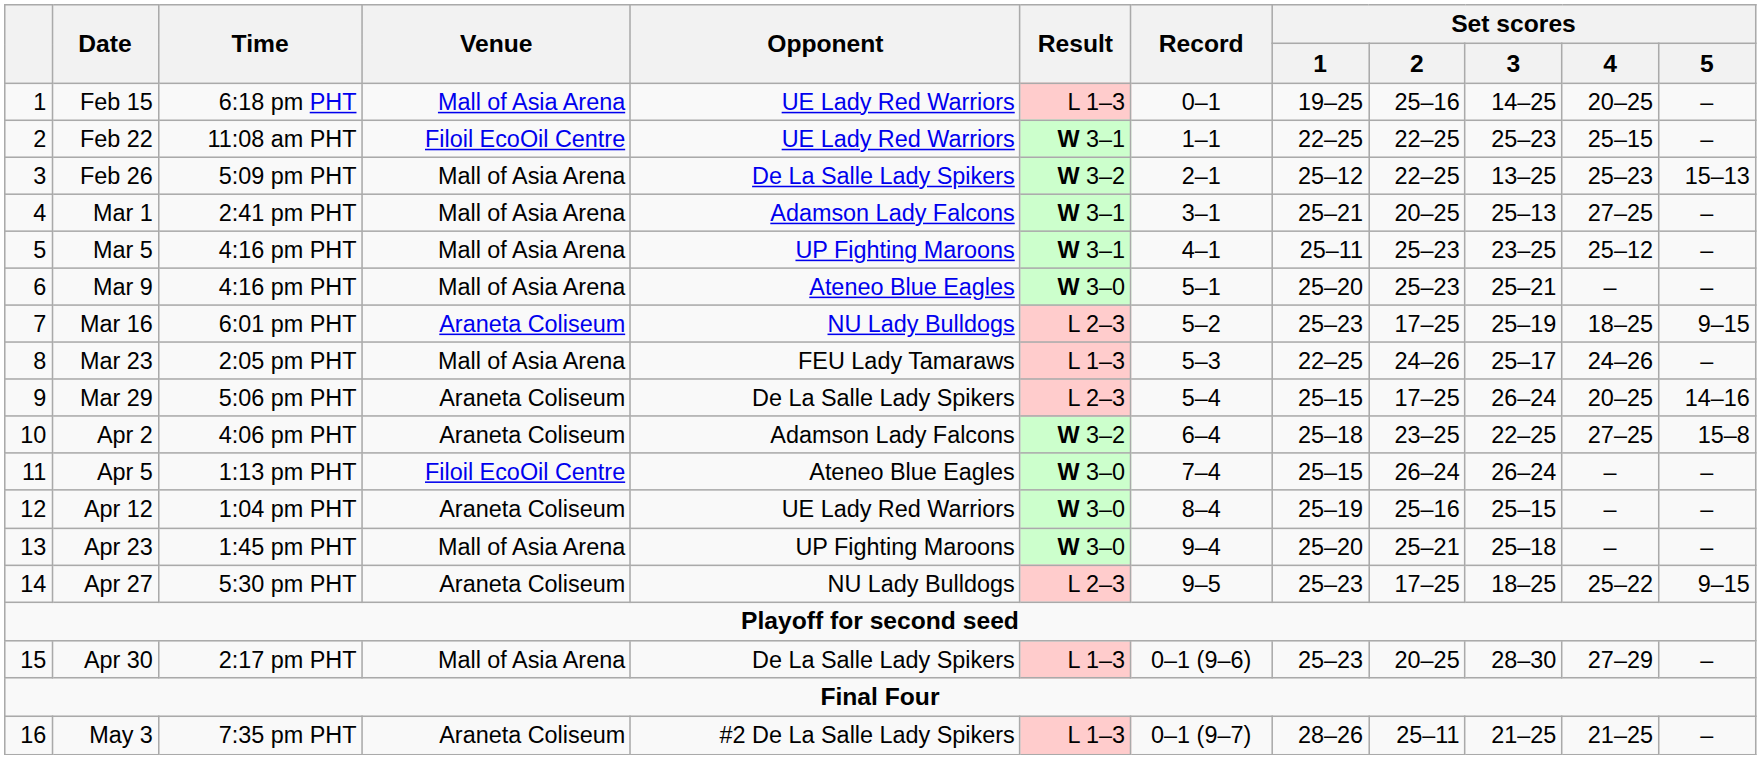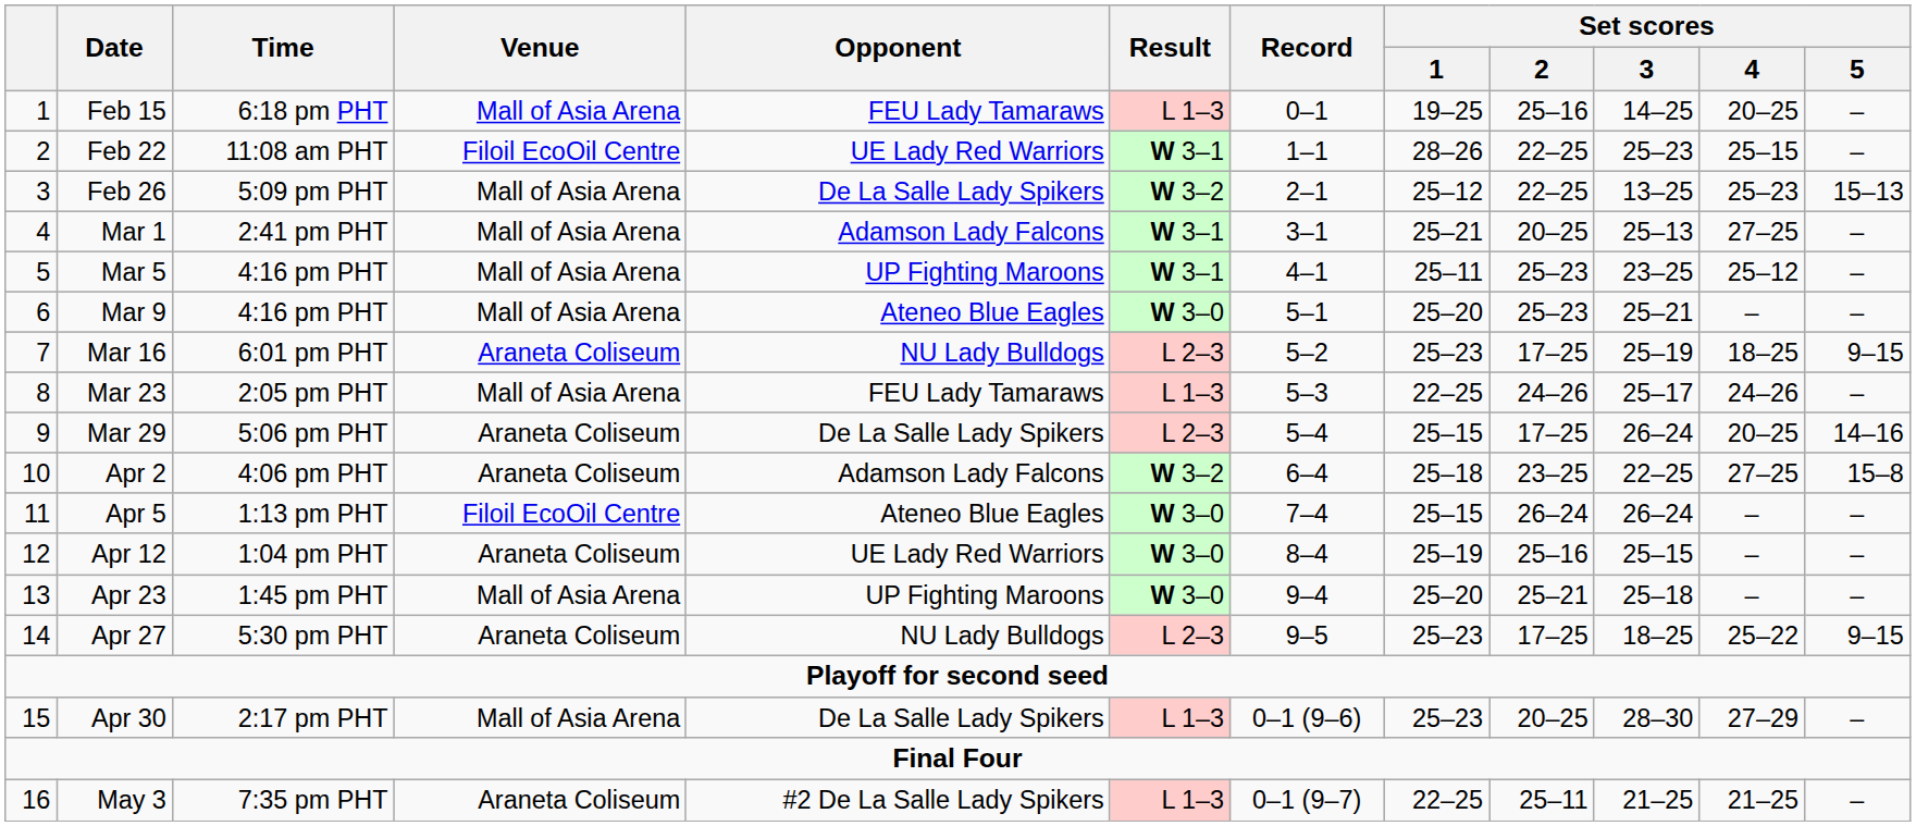 <table class=wikitable width=90%>
 <tr text-align:center>
 <th rowspan=2></th>
 <th rowspan=2>Date</th>
 <th rowspan=2>Time</th>
 <th rowspan=2>Venue</th>
 <th rowspan=2>Opponent</th>
 <th rowspan=2>Result</th>
 <th rowspan=2>Record</th>
 <th colspan=5>Set scores</th>
 </tr>
 <tr>
 <th>1</th>
 <th>2</th>
 <th>3</th>
 <th>4</th>
 <th>5</th>
 </tr>
 <tr align=right style=font-size:95%>
 <td>1</td>
 <td>Feb 15</td>
 <td>6:18 pm <a href='#'>PHT</a></td>
 <td><a href='#'>Mall of Asia Arena</a></td>
-<td><a href='#'>UE Lady Red Warriors</a></td>
+<td><a href='#'>FEU Lady Tamaraws</a></td>
 <td bgcolor=#ffcccc>L 1–3</td>
 <td align=center>0–1</td>
 <td>19–25</td>
 <td>25–16</td>
 <td>14–25</td>
 <td>20–25</td>
 <td align=center>–</td>
 </tr>
 <tr align=right style=font-size:95%>
 <td>2</td>
 <td>Feb 22</td>
 <td>11:08 am PHT</td>
 <td><a href='#'>Filoil EcoOil Centre</a></td>
 <td><a href='#'>UE Lady Red Warriors</a></td>
 <td bgcolor=#ccffcc><strong>W</strong> 3–1</td>
 <td align=center>1–1</td>
-<td>22–25</td>
+<td>28–26</td>
 <td>22–25</td>
 <td>25–23</td>
 <td>25–15</td>
 <td align=center>–</td>
 </tr>
 <tr align=right style=font-size:95%>
 <td>3</td>
 <td>Feb 26</td>
 <td>5:09 pm PHT</td>
 <td>Mall of Asia Arena</td>
 <td><a href='#'>De La Salle Lady Spikers</a></td>
 <td bgcolor=#ccffcc><strong>W</strong> 3–2</td>
 <td align=center>2–1</td>
 <td>25–12</td>
 <td>22–25</td>
 <td>13–25</td>
 <td>25–23</td>
 <td>15–13</td>
 </tr>
 <tr align=right style=font-size:95%>
 <td>4</td>
 <td>Mar 1</td>
 <td>2:41 pm PHT</td>
 <td>Mall of Asia Arena</td>
 <td><a href='#'>Adamson Lady Falcons</a></td>
 <td bgcolor=#ccffcc><strong>W</strong> 3–1</td>
 <td align=center>3–1</td>
 <td>25–21</td>
 <td>20–25</td>
 <td>25–13</td>
 <td>27–25</td>
 <td align=center>–</td>
 </tr>
 <tr align=right style=font-size:95%>
 <td>5</td>
 <td>Mar 5</td>
 <td>4:16 pm PHT</td>
 <td>Mall of Asia Arena</td>
 <td><a href='#'>UP Fighting Maroons</a></td>
 <td bgcolor=#ccffcc><strong>W</strong> 3–1</td>
 <td align=center>4–1</td>
 <td>25–11</td>
 <td>25–23</td>
 <td>23–25</td>
 <td>25–12</td>
 <td align=center>–</td>
 </tr>
 <tr align=right style=font-size:95%>
 <td>6</td>
 <td>Mar 9</td>
 <td>4:16 pm PHT</td>
 <td>Mall of Asia Arena</td>
 <td><a href='#'>Ateneo Blue Eagles</a></td>
 <td bgcolor=#ccffcc><strong>W</strong> 3–0</td>
 <td align=center>5–1</td>
 <td>25–20</td>
 <td>25–23</td>
 <td>25–21</td>
 <td align=center>–</td>
 <td align=center>–</td>
 </tr>
 <tr align=right style=font-size:95%>
 <td>7</td>
 <td>Mar 16</td>
 <td>6:01 pm PHT</td>
 <td><a href='#'>Araneta Coliseum</a></td>
 <td><a href='#'>NU Lady Bulldogs</a></td>
 <td bgcolor=#ffcccc>L 2–3</td>
 <td align=center>5–2</td>
 <td>25–23</td>
 <td>17–25</td>
 <td>25–19</td>
 <td>18–25</td>
 <td>9–15</td>
 </tr>
 <tr align=right style=font-size:95%>
 <td>8</td>
 <td>Mar 23</td>
 <td>2:05 pm PHT</td>
 <td>Mall of Asia Arena</td>
 <td>FEU Lady Tamaraws</td>
 <td bgcolor=#ffcccc>L 1–3</td>
 <td align=center>5–3</td>
 <td>22–25</td>
 <td>24–26</td>
 <td>25–17</td>
 <td>24–26</td>
 <td align=center>–</td>
 </tr>
 <tr align=right style=font-size:95%>
 <td>9</td>
 <td>Mar 29</td>
 <td>5:06 pm PHT</td>
 <td>Araneta Coliseum</td>
 <td>De La Salle Lady Spikers</td>
 <td bgcolor=#ffcccc>L 2–3</td>
 <td align=center>5–4</td>
 <td>25–15</td>
 <td>17–25</td>
 <td>26–24</td>
 <td>20–25</td>
 <td>14–16</td>
 </tr>
 <tr align=right style=font-size:95%>
 <td>10</td>
 <td>Apr 2</td>
 <td>4:06 pm PHT</td>
 <td>Araneta Coliseum</td>
 <td>Adamson Lady Falcons</td>
 <td bgcolor=#ccffcc><strong>W</strong> 3–2</td>
 <td align=center>6–4</td>
 <td>25–18</td>
 <td>23–25</td>
 <td>22–25</td>
 <td>27–25</td>
 <td>15–8</td>
 </tr>
 <tr align=right style=font-size:95%>
 <td>11</td>
 <td>Apr 5</td>
 <td>1:13 pm PHT</td>
 <td><a href='#'>Filoil EcoOil Centre</a></td>
 <td>Ateneo Blue Eagles</td>
 <td bgcolor=#ccffcc><strong>W</strong> 3–0</td>
 <td align=center>7–4</td>
 <td>25–15</td>
 <td>26–24</td>
 <td>26–24</td>
 <td align=center>–</td>
 <td align=center>–</td>
 </tr>
 <tr align=right style=font-size:95%>
 <td>12</td>
 <td>Apr 12</td>
 <td>1:04 pm PHT</td>
 <td>Araneta Coliseum</td>
 <td>UE Lady Red Warriors</td>
 <td bgcolor=#ccffcc><strong>W</strong> 3–0</td>
 <td align=center>8–4</td>
 <td>25–19</td>
 <td>25–16</td>
 <td>25–15</td>
 <td align=center>–</td>
 <td align=center>–</td>
 </tr>
 <tr align=right style=font-size:95%>
 <td>13</td>
 <td>Apr 23</td>
 <td>1:45 pm PHT</td>
 <td>Mall of Asia Arena</td>
 <td>UP Fighting Maroons</td>
 <td bgcolor=#ccffcc><strong>W</strong> 3–0</td>
 <td align=center>9–4</td>
 <td>25–20</td>
 <td>25–21</td>
 <td>25–18</td>
 <td align=center>–</td>
 <td align=center>–</td>
 </tr>
 <tr align=right style=font-size:95%>
 <td>14</td>
 <td>Apr 27</td>
 <td>5:30 pm PHT</td>
 <td>Araneta Coliseum</td>
 <td>NU Lady Bulldogs</td>
 <td bgcolor=#ffcccc>L 2–3</td>
 <td align=center>9–5</td>
 <td>25–23</td>
 <td>17–25</td>
 <td>18–25</td>
 <td>25–22</td>
 <td>9–15</td>
 </tr>
 <tr align=center>
 <td colspan=12><strong>Playoff for second seed</strong></td>
 </tr>
 <tr align=right style=font-size:95%>
 <td>15</td>
 <td>Apr 30</td>
 <td>2:17 pm PHT</td>
 <td>Mall of Asia Arena</td>
 <td>De La Salle Lady Spikers</td>
 <td bgcolor=#ffcccc>L 1–3</td>
 <td align=center>0–1 (9–6)</td>
 <td>25–23</td>
 <td>20–25</td>
 <td>28–30</td>
 <td>27–29</td>
 <td align=center>–</td>
 </tr>
 <tr align=center>
 <td colspan=12><strong>Final Four</strong></td>
 </tr>
 <tr align=right style=font-size:95%>
 <td>16</td>
 <td>May 3</td>
 <td>7:35 pm PHT</td>
 <td>Araneta Coliseum</td>
 <td>#2 De La Salle Lady Spikers</td>
 <td bgcolor=#ffcccc>L 1–3</td>
 <td align=center>0–1 (9–7)</td>
-<td>28–26</td>
+<td>22–25</td>
 <td>25–11</td>
 <td>21–25</td>
 <td>21–25</td>
 <td align=center>–</td>
 </tr>
 </table>
